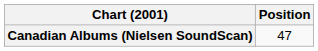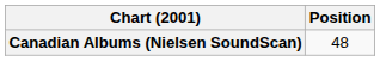 <table class="wikitable plainrowheaders" style="text-align:center">
 <tr>
 <th scope="col">Chart (2001)</th>
 <th scope="col">Position</th>
 </tr>
 <tr>
 <th scope="row">Canadian Albums (Nielsen SoundScan) </th>
-<td>47</td>
+<td>48</td>
 </tr>
 </table>
